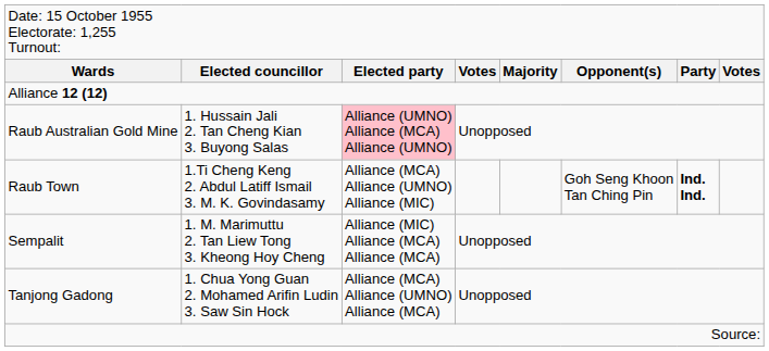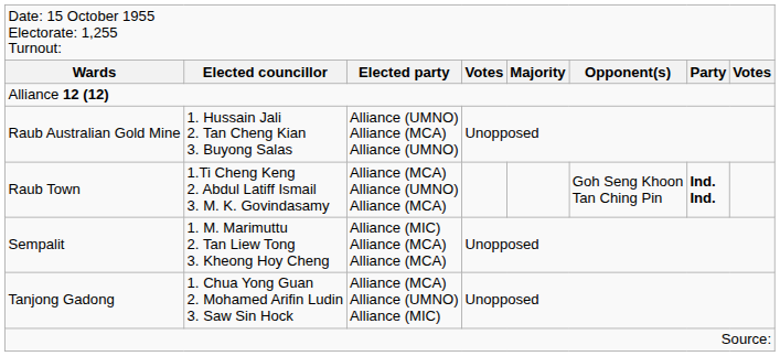 <table class=wikitable>
 <tr>
 <td colspan=8>Date: 15 October 1955<br>Electorate: 1,255 <br>Turnout:</td>
 </tr>
 <tr>
 <th>Wards</th>
 <th>Elected councillor</th>
 <th>Elected party</th>
 <th>Votes</th>
 <th>Majority</th>
 <th>Opponent(s)</th>
 <th>Party</th>
 <th>Votes</th>
 </tr>
 <tr>
 <td colspan=8>Alliance <strong>12 (12)</strong> </td>
 </tr>
 <tr>
 <td>Raub Australian Gold Mine</td>
 <td>1. Hussain Jali<br>2. Tan Cheng Kian<br>3. Buyong Salas</td>
-<td style="background: pink;">Alliance (UMNO)<br>Alliance (MCA)<br>Alliance (UMNO)</td>
+<td>Alliance (UMNO)<br>Alliance (MCA)<br>Alliance (UMNO)</td>
 <td colspan=5>Unopposed</td>
 </tr>
 <tr>
 <td>Raub Town</td>
 <td>1.Ti Cheng Keng<br>2. Abdul Latiff Ismail<br>3. M. K. Govindasamy</td>
-<td>Alliance (MCA)<br>Alliance (UMNO)<br>Alliance (MIC)</td>
+<td>Alliance (MCA)<br>Alliance (UMNO)<br>Alliance (MCA)</td>
 <td></td>
 <td></td>
 <td>Goh Seng Khoon<br>Tan Ching Pin</td>
 <td><strong>Ind.<br>Ind.</strong></td>
 <td></td>
 </tr>
 <tr>
 <td>Sempalit</td>
 <td>1. M. Marimuttu<br>2. Tan Liew Tong<br>3. Kheong Hoy Cheng</td>
 <td>Alliance (MIC)<br>Alliance (MCA)<br>Alliance (MCA)</td>
 <td colspan=5>Unopposed</td>
 </tr>
 <tr>
 <td>Tanjong Gadong</td>
 <td>1. Chua Yong Guan<br>2. Mohamed Arifin Ludin<br>3. Saw Sin Hock</td>
-<td>Alliance (MCA)<br>Alliance (UMNO)<br>Alliance (MCA)</td>
+<td>Alliance (MCA)<br>Alliance (UMNO)<br>Alliance (MIC)</td>
 <td colspan=5>Unopposed</td>
 </tr>
 <tr>
 <td colspan="8" style="text-align:right;">Source: </td>
 </tr>
 </table>
